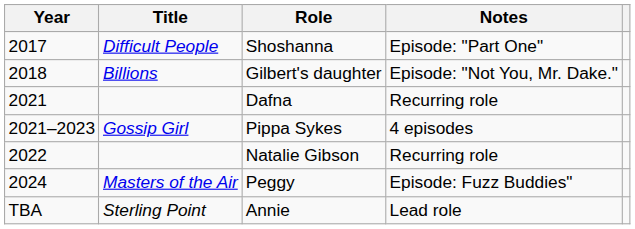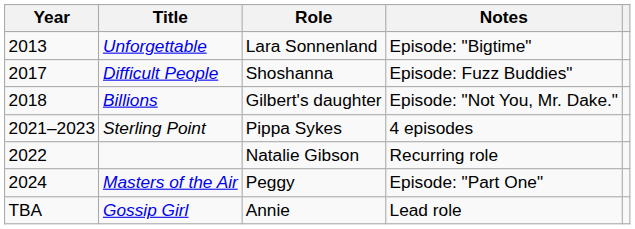 <table class="wikitable sortable">
 <tr>
 <th>Year</th>
 <th>Title</th>
 <th>Role</th>
 <th>Notes</th>
 <th class="unsortable"></th>
 </tr>
 <tr>
+<td>2013</td>
+<td><em><a href='#'>Unforgettable</a></em></td>
+<td>Lara Sonnenland</td>
+<td>Episode: "Bigtime"</td>
+<td></td>
+</tr>
+<tr>
 <td>2017</td>
 <td><em><a href='#'>Difficult People</a></em></td>
 <td>Shoshanna</td>
-<td>Episode: "Part One"</td>
+<td>Episode: Fuzz Buddies"</td>
 <td></td>
 </tr>
 <tr>
 <td>2018</td>
 <td><em><a href='#'>Billions</a></em></td>
 <td>Gilbert's daughter</td>
 <td>Episode: "Not You, Mr. Dake."</td>
 <td></td>
 </tr>
 <tr>
-<td>2021</td>
-<td><em></em></td>
-<td>Dafna</td>
-<td>Recurring role</td>
-<td></td>
-</tr>
-<tr>
 <td>2021–2023</td>
-<td><em><a href='#'>Gossip Girl</a></em></td>
+<td><em>Sterling Point</em></td>
 <td>Pippa Sykes</td>
 <td>4 episodes</td>
 <td></td>
 </tr>
 <tr>
 <td>2022</td>
 <td><em></em></td>
 <td>Natalie Gibson</td>
 <td>Recurring role</td>
 <td></td>
 </tr>
 <tr>
 <td>2024</td>
 <td><em><a href='#'>Masters of the Air</a></em></td>
 <td>Peggy</td>
-<td>Episode: Fuzz Buddies"</td>
+<td>Episode: "Part One"</td>
 <td></td>
 </tr>
 <tr>
 <td>TBA</td>
-<td><em>Sterling Point</em></td>
+<td><em><a href='#'>Gossip Girl</a></em></td>
 <td>Annie</td>
 <td>Lead role</td>
 <td></td>
 </tr>
 </table>
